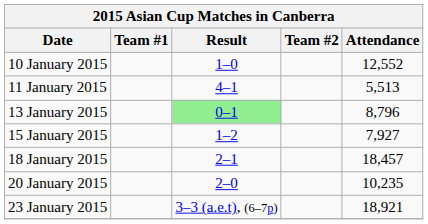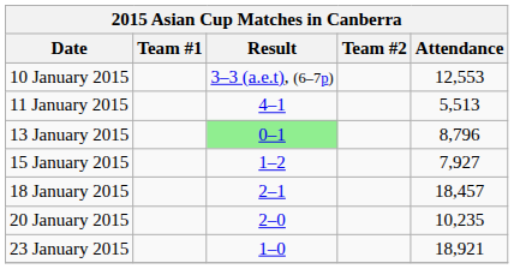 <table class="wikitable collapsible" style="text-align:left">
 <tr>
 <th colspan="7">2015 Asian Cup Matches in Canberra</th>
 </tr>
 <tr>
 <th>Date</th>
 <th>Team #1</th>
 <th>Result</th>
 <th>Team #2</th>
 <th>Attendance</th>
 </tr>
 <tr>
 <td>10 January 2015</td>
 <td></td>
-<td style="text-align:center;"><a href='#'>1–0</a></td>
+<td style="text-align:center;"><a href='#'>3–3 (a.e.t)</a>, <small>(6–7<a href='#'>p</a>)</small></td>
 <td></td>
-<td style="text-align:center;">12,552</td>
+<td style="text-align:center;">12,553</td>
 </tr>
 <tr>
 <td>11 January 2015</td>
 <td></td>
 <td style="text-align:center;"><a href='#'>4–1</a></td>
 <td></td>
 <td style="text-align:center;">5,513</td>
 </tr>
 <tr>
 <td>13 January 2015</td>
 <td></td>
 <td style="background: lightgreen; text-align:center;"><a href='#'>0–1</a></td>
 <td></td>
 <td style="text-align:center;">8,796</td>
 </tr>
 <tr>
 <td>15 January 2015</td>
 <td></td>
 <td style="text-align:center;"><a href='#'>1–2</a></td>
 <td></td>
 <td style="text-align:center;">7,927</td>
 </tr>
 <tr>
 <td>18 January 2015</td>
 <td></td>
 <td style="text-align:center;"><a href='#'>2–1</a></td>
 <td></td>
 <td style="text-align:center;">18,457</td>
 </tr>
 <tr>
 <td>20 January 2015</td>
 <td></td>
 <td style="text-align:center;"><a href='#'>2–0</a></td>
 <td></td>
 <td style="text-align:center;">10,235</td>
 </tr>
 <tr>
 <td>23 January 2015</td>
 <td></td>
-<td style="text-align:center;"><a href='#'>3–3 (a.e.t)</a>, <small>(6–7<a href='#'>p</a>)</small></td>
+<td style="text-align:center;"><a href='#'>1–0</a></td>
 <td></td>
 <td style="text-align:center;">18,921</td>
 </tr>
 <tr>
 </tr>
 </table>
